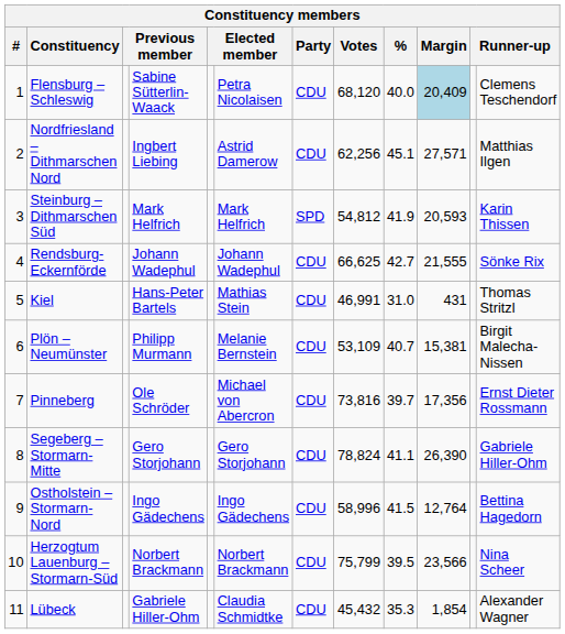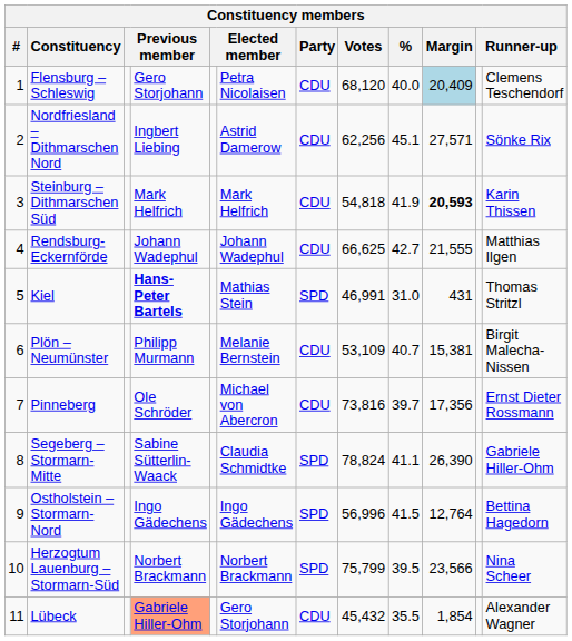 <table class="wikitable sortable" style="text-align:right">
 <tr>
 <th colspan="12">Constituency members</th>
 </tr>
 <tr>
 <th>#</th>
 <th>Constituency</th>
 <th colspan="2">Previous member</th>
 <th colspan="2">Elected member</th>
 <th>Party</th>
 <th>Votes</th>
 <th>%</th>
 <th>Margin</th>
 <th colspan="2">Runner-up</th>
 </tr>
 <tr>
 <td>1</td>
 <td align=left><a href='#'>Flensburg – Schleswig</a></td>
 <td bgcolor=></td>
-<td align=left><a href='#'>Sabine Sütterlin-Waack</a></td>
+<td align=left><a href='#'>Gero Storjohann</a></td>
 <td bgcolor=></td>
 <td align=left><a href='#'>Petra Nicolaisen</a></td>
 <td align=left><a href='#'>CDU</a></td>
 <td>68,120</td>
 <td>40.0</td>
 <td style="background: lightblue;">20,409</td>
 <td bgcolor=></td>
 <td align=left>Clemens Teschendorf</td>
 </tr>
 <tr>
 <td>2</td>
 <td align=left><a href='#'>Nordfriesland – Dithmarschen Nord</a></td>
 <td bgcolor=></td>
 <td align=left><a href='#'>Ingbert Liebing</a></td>
 <td bgcolor=></td>
 <td align=left><a href='#'>Astrid Damerow</a></td>
 <td align=left><a href='#'>CDU</a></td>
 <td>62,256</td>
 <td>45.1</td>
 <td>27,571</td>
 <td bgcolor=></td>
-<td align=left>Matthias Ilgen</td>
+<td align=left><a href='#'>Sönke Rix</a></td>
 </tr>
 <tr>
 <td>3</td>
 <td align=left><a href='#'>Steinburg – Dithmarschen Süd</a></td>
 <td bgcolor=></td>
 <td align=left><a href='#'>Mark Helfrich</a></td>
 <td bgcolor=></td>
 <td align=left><a href='#'>Mark Helfrich</a></td>
-<td align=left><a href='#'>SPD</a></td>
-<td>54,812</td>
+<td align=left><a href='#'>CDU</a></td>
+<td>54,818</td>
 <td>41.9</td>
-<td>20,593</td>
+<td><strong>20,593</strong></td>
 <td bgcolor=></td>
 <td align=left><a href='#'>Karin Thissen</a></td>
 </tr>
 <tr>
 <td>4</td>
 <td align=left><a href='#'>Rendsburg-Eckernförde</a></td>
 <td bgcolor=></td>
 <td align=left><a href='#'>Johann Wadephul</a></td>
 <td bgcolor=></td>
 <td align=left><a href='#'>Johann Wadephul</a></td>
 <td align=left><a href='#'>CDU</a></td>
 <td>66,625</td>
 <td>42.7</td>
 <td>21,555</td>
 <td bgcolor=></td>
-<td align=left><a href='#'>Sönke Rix</a></td>
+<td align=left>Matthias Ilgen</td>
 </tr>
 <tr>
 <td>5</td>
 <td align=left><a href='#'>Kiel</a></td>
 <td bgcolor=></td>
-<td align=left><a href='#'>Hans-Peter Bartels</a></td>
+<td align=left><strong><a href='#'>Hans-Peter Bartels</a></strong></td>
 <td bgcolor=></td>
 <td align=left><a href='#'>Mathias Stein</a></td>
-<td align=left><a href='#'>CDU</a></td>
+<td align=left><a href='#'>SPD</a></td>
 <td>46,991</td>
 <td>31.0</td>
 <td>431</td>
 <td bgcolor=></td>
 <td align=left>Thomas Stritzl</td>
 </tr>
 <tr>
 <td>6</td>
 <td align=left><a href='#'>Plön – Neumünster</a></td>
 <td bgcolor=></td>
 <td align=left><a href='#'>Philipp Murmann</a></td>
 <td bgcolor=></td>
 <td align=left><a href='#'>Melanie Bernstein</a></td>
 <td align=left><a href='#'>CDU</a></td>
 <td>53,109</td>
 <td>40.7</td>
 <td>15,381</td>
 <td bgcolor=></td>
 <td align=left>Birgit Malecha-Nissen</td>
 </tr>
 <tr>
 <td>7</td>
 <td align=left><a href='#'>Pinneberg</a></td>
 <td bgcolor=></td>
 <td align=left><a href='#'>Ole Schröder</a></td>
 <td bgcolor=></td>
 <td align=left><a href='#'>Michael von Abercron</a></td>
 <td align=left><a href='#'>CDU</a></td>
 <td>73,816</td>
 <td>39.7</td>
 <td>17,356</td>
 <td bgcolor=></td>
 <td align=left><a href='#'>Ernst Dieter Rossmann</a></td>
 </tr>
 <tr>
 <td>8</td>
 <td align=left><a href='#'>Segeberg – Stormarn-Mitte</a></td>
 <td bgcolor=></td>
-<td align=left><a href='#'>Gero Storjohann</a></td>
+<td align=left><a href='#'>Sabine Sütterlin-Waack</a></td>
 <td bgcolor=></td>
-<td align=left><a href='#'>Gero Storjohann</a></td>
-<td align=left><a href='#'>CDU</a></td>
+<td align=left><a href='#'>Claudia Schmidtke</a></td>
+<td align=left><a href='#'>SPD</a></td>
 <td>78,824</td>
 <td>41.1</td>
 <td>26,390</td>
 <td bgcolor=></td>
 <td align=left><a href='#'>Gabriele Hiller-Ohm</a></td>
 </tr>
 <tr>
 <td>9</td>
 <td align=left><a href='#'>Ostholstein – Stormarn-Nord</a></td>
 <td bgcolor=></td>
 <td align=left><a href='#'>Ingo Gädechens</a></td>
 <td bgcolor=></td>
 <td align=left><a href='#'>Ingo Gädechens</a></td>
-<td align=left><a href='#'>CDU</a></td>
-<td>58,996</td>
+<td align=left><a href='#'>SPD</a></td>
+<td>56,996</td>
 <td>41.5</td>
 <td>12,764</td>
 <td bgcolor=></td>
 <td align=left><a href='#'>Bettina Hagedorn</a></td>
 </tr>
 <tr>
 <td>10</td>
 <td align=left><a href='#'>Herzogtum Lauenburg – Stormarn-Süd</a></td>
 <td bgcolor=></td>
 <td align=left><a href='#'>Norbert Brackmann</a></td>
 <td bgcolor=></td>
 <td align=left><a href='#'>Norbert Brackmann</a></td>
-<td align=left><a href='#'>CDU</a></td>
+<td align=left><a href='#'>SPD</a></td>
 <td>75,799</td>
 <td>39.5</td>
 <td>23,566</td>
 <td bgcolor=></td>
 <td align=left><a href='#'>Nina Scheer</a></td>
 </tr>
 <tr>
 <td>11</td>
 <td align=left><a href='#'>Lübeck</a></td>
 <td bgcolor=></td>
-<td align=left><a href='#'>Gabriele Hiller-Ohm</a></td>
+<td align=left style="background: lightsalmon;"><a href='#'>Gabriele Hiller-Ohm</a></td>
 <td bgcolor=></td>
-<td align=left><a href='#'>Claudia Schmidtke</a></td>
+<td align=left><a href='#'>Gero Storjohann</a></td>
 <td align=left><a href='#'>CDU</a></td>
 <td>45,432</td>
-<td>35.3</td>
+<td>35.5</td>
 <td>1,854</td>
 <td bgcolor=></td>
 <td align=left>Alexander Wagner</td>
 </tr>
 </table>
